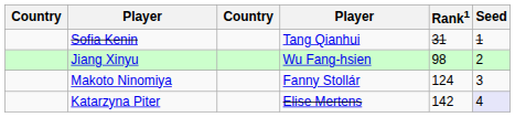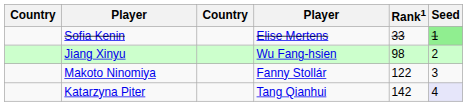 <table class="sortable wikitable">
 <tr>
 <th width="70">Country</th>
 <th width="175">Player</th>
 <th width="70">Country</th>
 <th width="175">Player</th>
 <th>Rank<sup>1</sup></th>
 <th>Seed</th>
 </tr>
 <tr>
 <td><s></s></td>
 <td><s><a href='#'>Sofia Kenin</a></s></td>
 <td><s></s></td>
-<td><a href='#'>Tang Qianhui</a></td>
-<td><s>31</s></td>
-<td><s>1</s></td>
+<td><s><a href='#'>Elise Mertens</a></s></td>
+<td><s>33</s></td>
+<td style="background: lightgreen;"><s>1</s></td>
 </tr>
 <tr style="background:#cfc;">
 <td></td>
 <td><a href='#'>Jiang Xinyu</a></td>
 <td></td>
 <td><a href='#'>Wu Fang-hsien</a></td>
 <td>98</td>
 <td>2</td>
 </tr>
 <tr>
 <td></td>
 <td><a href='#'>Makoto Ninomiya</a></td>
 <td></td>
 <td><a href='#'>Fanny Stollár</a></td>
-<td>124</td>
+<td>122</td>
 <td>3</td>
 </tr>
 <tr>
 <td></td>
 <td><a href='#'>Katarzyna Piter</a></td>
 <td></td>
-<td><s><a href='#'>Elise Mertens</a></s></td>
+<td><a href='#'>Tang Qianhui</a></td>
 <td>142</td>
 <td style="background: lavender;">4</td>
 </tr>
 </table>
